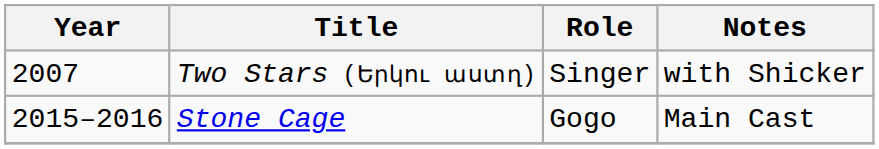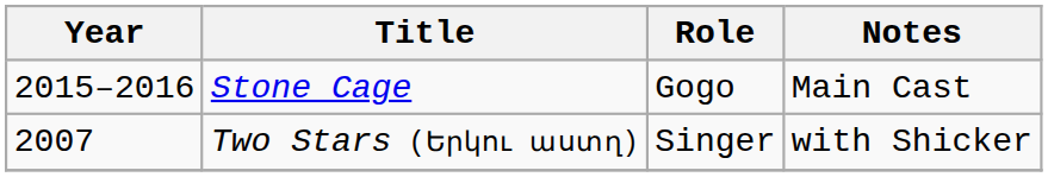 <table class="wikitable sortable plainrowheaders">
 <tr>
 <th>Year</th>
 <th>Title</th>
 <th>Role</th>
 <th class="unsortable">Notes</th>
 </tr>
 <tr>
+<td>2015–2016</td>
+<td><em><a href='#'>Stone Cage</a></em></td>
+<td>Gogo</td>
+<td>Main Cast</td>
+</tr>
+<tr>
 <td>2007</td>
 <td><em>Two Stars</em><small> (Երկու աստղ)</small></td>
 <td>Singer</td>
 <td>with Shicker</td>
 </tr>
 <tr>
-<td>2015–2016</td>
-<td><em><a href='#'>Stone Cage</a></em></td>
-<td>Gogo</td>
-<td>Main Cast</td>
-</tr>
-<tr>
 </tr>
 </table>
